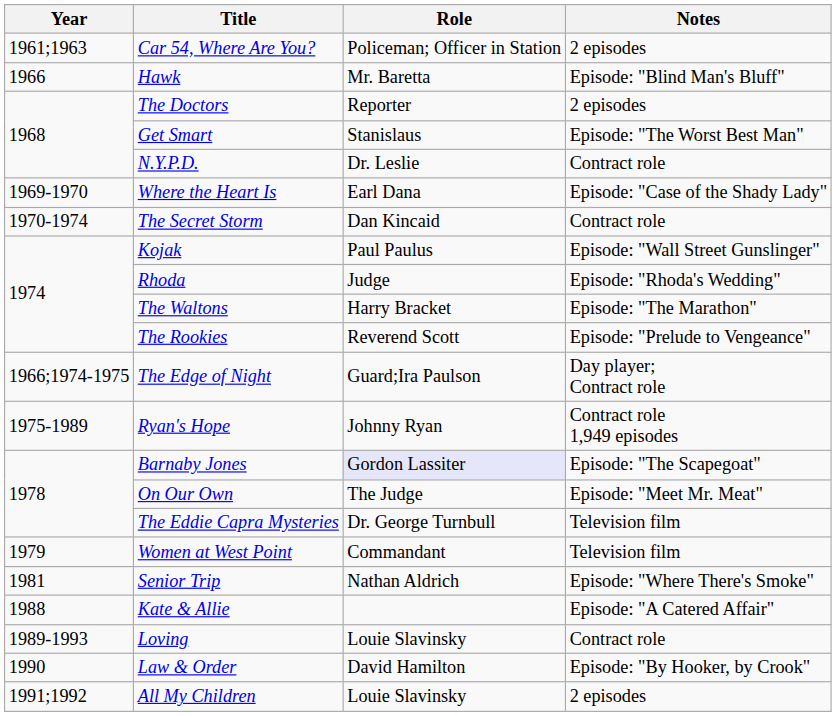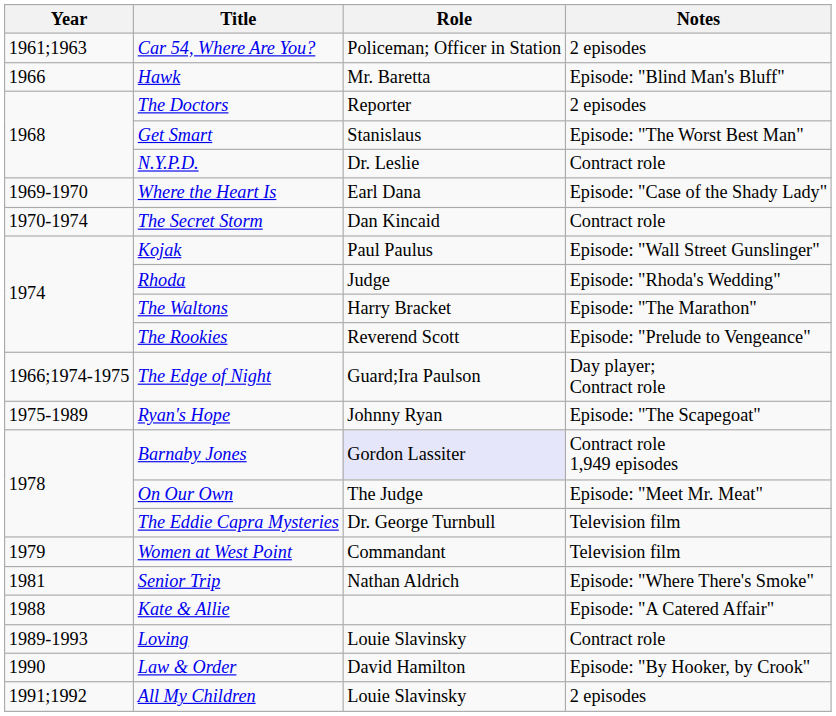 <table class="wikitable">
 <tr>
 <th>Year</th>
 <th>Title</th>
 <th>Role</th>
 <th>Notes</th>
 </tr>
 <tr>
 <td>1961;1963</td>
 <td><em><a href='#'>Car 54, Where Are You?</a></em></td>
 <td>Policeman; Officer in Station</td>
 <td>2 episodes</td>
 </tr>
 <tr>
 <td>1966</td>
 <td><a href='#'><em>Hawk</em></a></td>
 <td>Mr. Baretta</td>
 <td>Episode: "Blind Man's Bluff"</td>
 </tr>
 <tr>
 <td rowspan="3">1968</td>
 <td><em><a href='#'>The Doctors</a></em></td>
 <td>Reporter</td>
 <td>2 episodes</td>
 </tr>
 <tr>
 <td><em><a href='#'>Get Smart</a></em></td>
 <td>Stanislaus</td>
 <td>Episode: "The Worst Best Man"</td>
 </tr>
 <tr>
 <td><em><a href='#'>N.Y.P.D.</a></em></td>
 <td>Dr. Leslie</td>
 <td>Contract role</td>
 </tr>
 <tr>
 <td>1969-1970</td>
 <td><em><a href='#'>Where the Heart Is</a></em></td>
 <td>Earl Dana</td>
 <td>Episode: "Case of the Shady Lady"</td>
 </tr>
 <tr>
 <td>1970-1974</td>
 <td><em><a href='#'>The Secret Storm</a></em></td>
 <td>Dan Kincaid</td>
 <td>Contract role</td>
 </tr>
 <tr>
 <td rowspan="4">1974</td>
 <td><em><a href='#'>Kojak</a></em></td>
 <td>Paul Paulus</td>
 <td>Episode: "Wall Street Gunslinger"</td>
 </tr>
 <tr>
 <td><em><a href='#'>Rhoda</a></em></td>
 <td>Judge</td>
 <td>Episode: "Rhoda's Wedding"</td>
 </tr>
 <tr>
 <td><em><a href='#'>The Waltons</a></em></td>
 <td>Harry Bracket</td>
 <td>Episode: "The Marathon"</td>
 </tr>
 <tr>
 <td><em><a href='#'>The Rookies</a></em></td>
 <td>Reverend Scott</td>
 <td>Episode: "Prelude to Vengeance"</td>
 </tr>
 <tr>
 <td>1966;1974-1975</td>
 <td><em><a href='#'>The Edge of Night</a></em></td>
 <td>Guard;Ira Paulson</td>
 <td>Day player;<br>Contract role</td>
 </tr>
 <tr>
 <td>1975-1989</td>
 <td><em><a href='#'>Ryan's Hope</a></em></td>
 <td>Johnny Ryan</td>
-<td>Contract role<br>1,949 episodes</td>
+<td>Episode: "The Scapegoat"</td>
 </tr>
 <tr>
 <td rowspan="3">1978</td>
 <td><em><a href='#'>Barnaby Jones</a></em></td>
 <td style="background: lavender;">Gordon Lassiter</td>
-<td>Episode: "The Scapegoat"</td>
+<td>Contract role<br>1,949 episodes</td>
 </tr>
 <tr>
 <td><a href='#'><em>On Our Own</em></a></td>
 <td>The Judge</td>
 <td>Episode: "Meet Mr. Meat"</td>
 </tr>
 <tr>
 <td><em><a href='#'>The Eddie Capra Mysteries</a></em></td>
 <td>Dr. George Turnbull</td>
 <td>Television film</td>
 </tr>
 <tr>
 <td>1979</td>
 <td><em><a href='#'>Women at West Point</a></em></td>
 <td>Commandant</td>
 <td>Television film</td>
 </tr>
 <tr>
 <td>1981</td>
 <td><em><a href='#'>Senior Trip</a></em></td>
 <td>Nathan Aldrich</td>
 <td>Episode: "Where There's Smoke"</td>
 </tr>
 <tr>
 <td>1988</td>
 <td><em><a href='#'>Kate & Allie</a></em></td>
 <td></td>
 <td>Episode: "A Catered Affair"</td>
 </tr>
 <tr>
 <td>1989-1993</td>
 <td><em><a href='#'>Loving</a></em></td>
 <td>Louie Slavinsky</td>
 <td>Contract role</td>
 </tr>
 <tr>
 <td>1990</td>
 <td><em><a href='#'>Law & Order</a></em></td>
 <td>David Hamilton</td>
 <td>Episode: "By Hooker, by Crook"</td>
 </tr>
 <tr>
 <td>1991;1992</td>
 <td><em><a href='#'>All My Children</a></em></td>
 <td>Louie Slavinsky</td>
 <td>2 episodes</td>
 </tr>
 </table>
